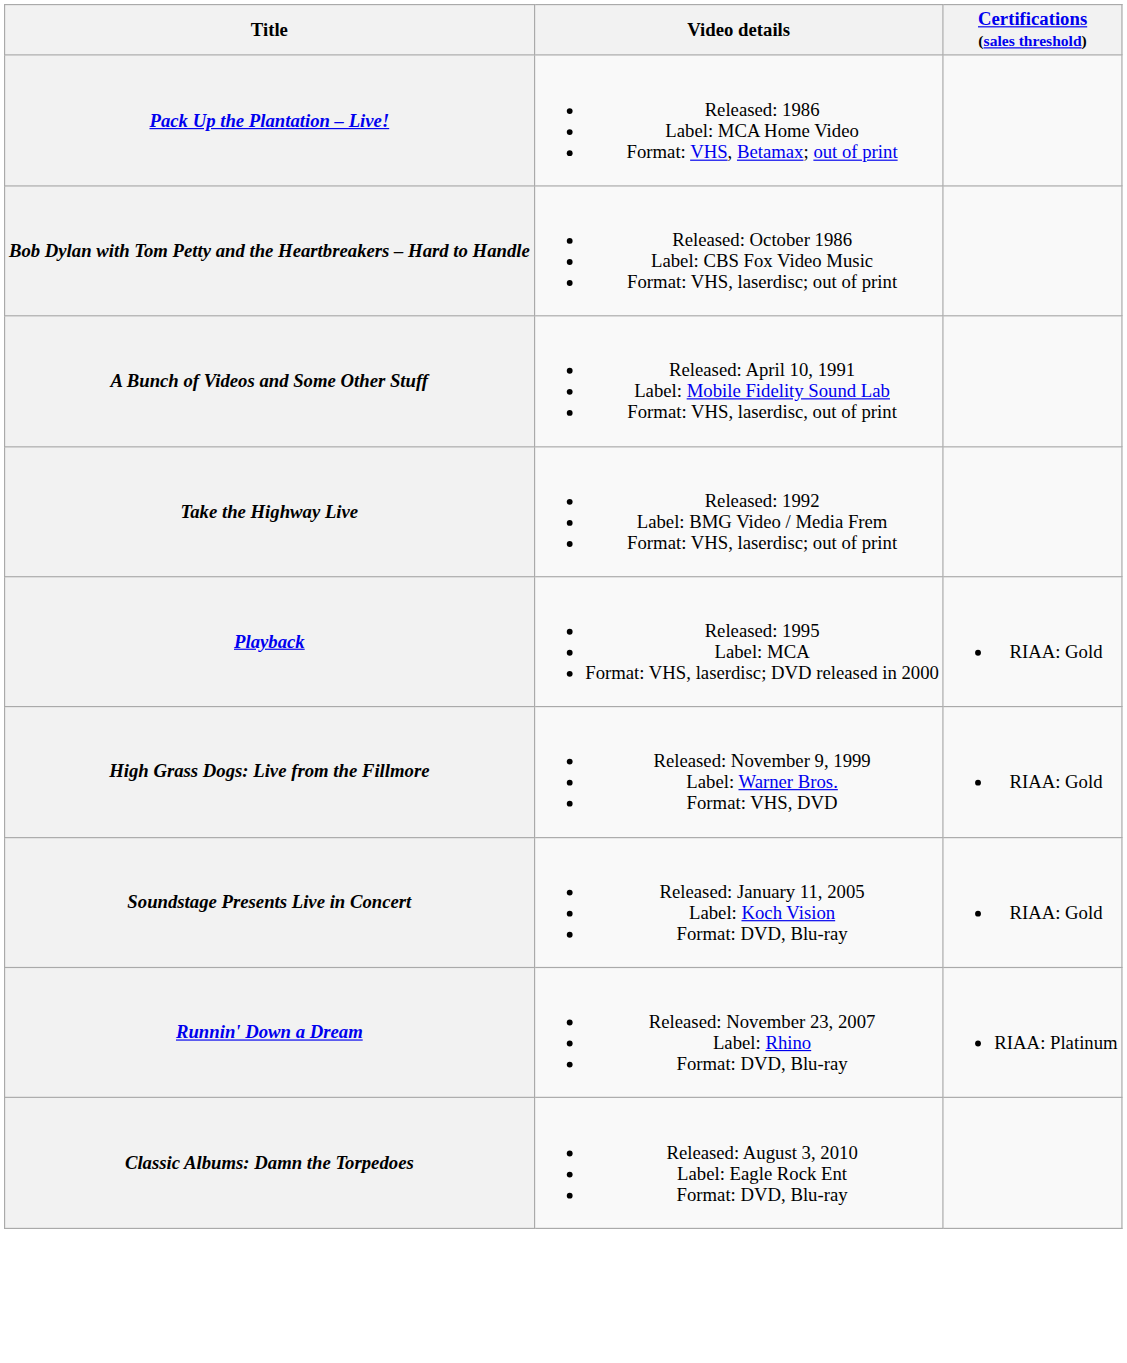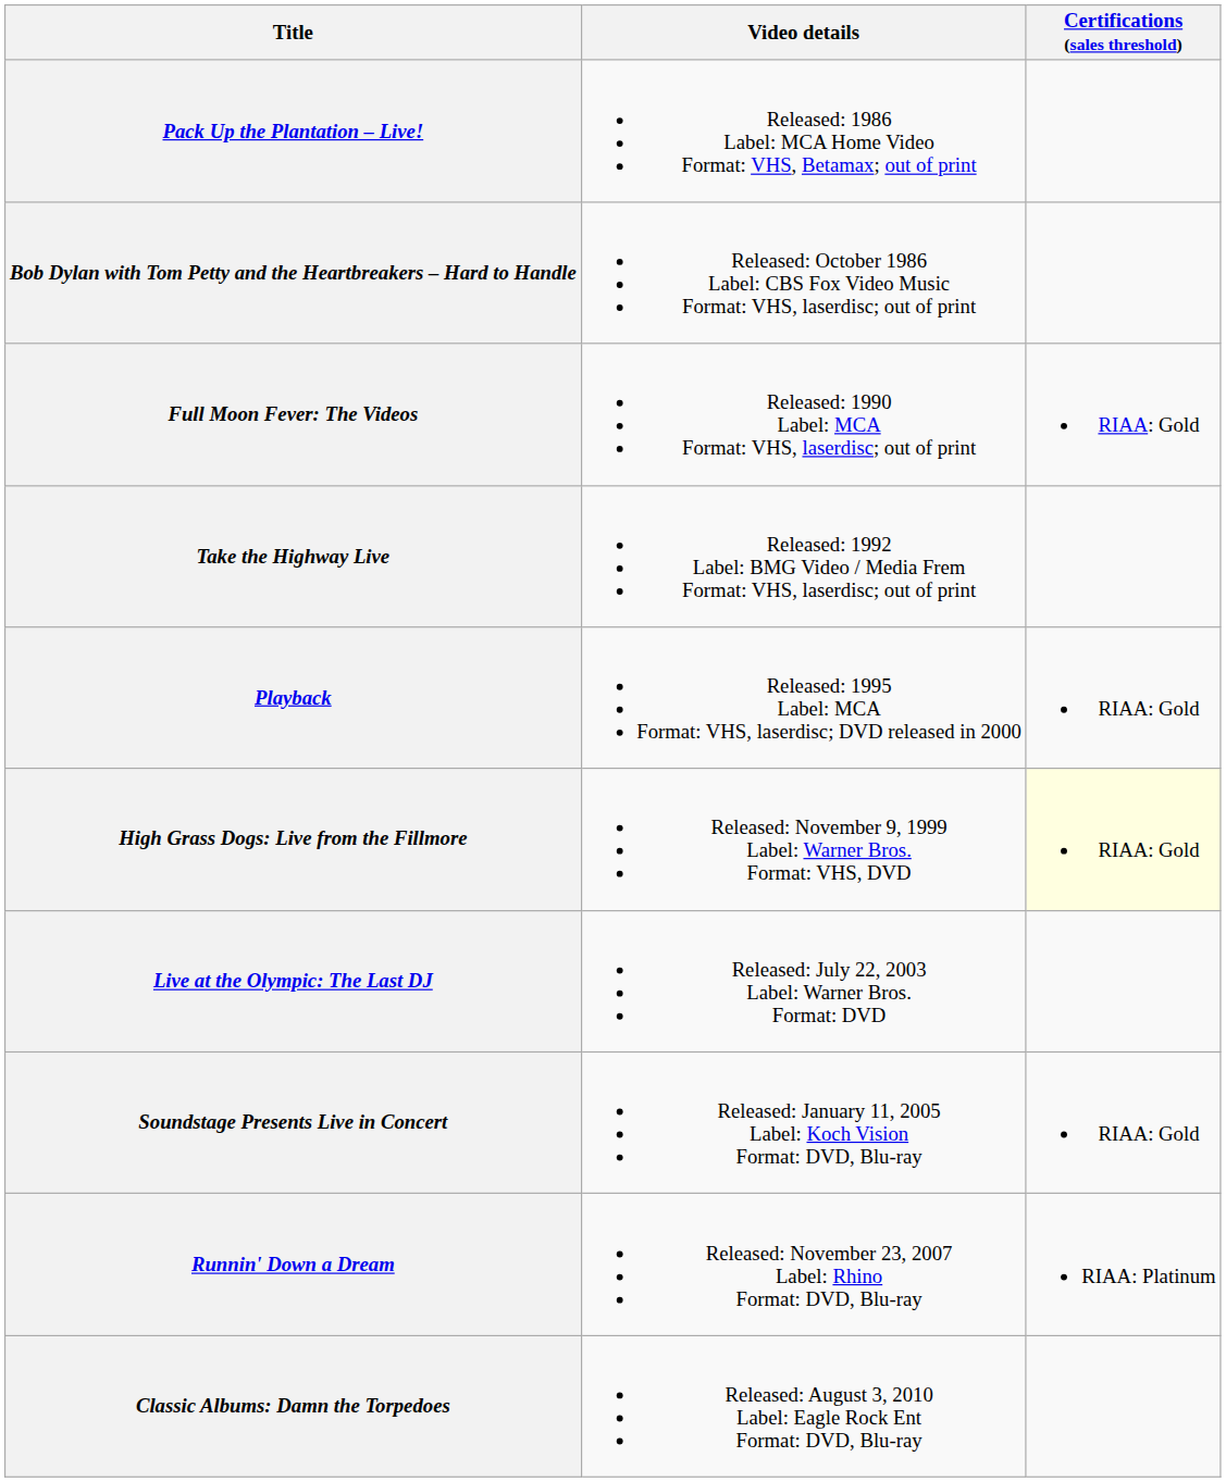 <table class="wikitable plainrowheaders" style="text-align:center;">
 <tr>
 <th>Title</th>
 <th>Video details</th>
 <th><a href='#'>Certifications</a><br><small>(<a href='#'>sales threshold</a>)</small></th>
 </tr>
 <tr>
 <th scope="row"><em><a href='#'>Pack Up the Plantation – Live!</a></em></th>
 <td><br><ul><li>Released: 1986</li><li>Label: MCA Home Video</li><li>Format: <a href='#'>VHS</a>, <a href='#'>Betamax</a>; <a href='#'>out of print</a></li></ul></td>
 <td></td>
 </tr>
 <tr>
 <th scope="row"><em>Bob Dylan with Tom Petty and the Heartbreakers – Hard to Handle</em></th>
 <td><br><ul><li>Released: October 1986</li><li>Label: CBS Fox Video Music</li><li>Format: VHS, laserdisc; out of print</li></ul></td>
 <td></td>
 </tr>
 <tr>
-<th scope="row"><em>A Bunch of Videos and Some Other Stuff</em></th>
-<td><br><ul><li>Released: April 10, 1991</li><li>Label: <a href='#'>Mobile Fidelity Sound Lab</a></li><li>Format: VHS, laserdisc, out of print</li></ul></td>
-<td></td>
+<th scope="row"><em>Full Moon Fever: The Videos</em></th>
+<td><br><ul><li>Released: 1990</li><li>Label: <a href='#'>MCA</a></li><li>Format: VHS, <a href='#'>laserdisc</a>; out of print</li></ul></td>
+<td><br><ul><li><a href='#'>RIAA</a>: Gold</li></ul></td>
 </tr>
 <tr>
 <th scope="row"><em>Take the Highway Live</em></th>
 <td><br><ul><li>Released: 1992</li><li>Label: BMG Video / Media Frem</li><li>Format: VHS, laserdisc; out of print</li></ul></td>
 <td></td>
 </tr>
 <tr>
 <th scope="row"><em><a href='#'>Playback</a></em></th>
 <td><br><ul><li>Released: 1995</li><li>Label: MCA</li><li>Format: VHS, laserdisc; DVD released in 2000</li></ul></td>
 <td><br><ul><li>RIAA: Gold</li></ul></td>
 </tr>
 <tr>
 <th scope="row"><em>High Grass Dogs: Live from the Fillmore</em></th>
 <td><br><ul><li>Released: November 9, 1999</li><li>Label: <a href='#'>Warner Bros.</a></li><li>Format: VHS, DVD</li></ul></td>
-<td><br><ul><li>RIAA: Gold</li></ul></td>
+<td style="background: lightyellow;"><br><ul><li>RIAA: Gold</li></ul></td>
+</tr>
+<tr>
+<th scope="row"><em><a href='#'>Live at the Olympic: The Last DJ</a></em></th>
+<td><br><ul><li>Released: July 22, 2003</li><li>Label: Warner Bros.</li><li>Format: DVD</li></ul></td>
+<td></td>
 </tr>
 <tr>
 <th scope="row"><em>Soundstage Presents Live in Concert</em></th>
 <td><br><ul><li>Released: January 11, 2005</li><li>Label: <a href='#'>Koch Vision</a></li><li>Format: DVD, Blu-ray</li></ul></td>
 <td><br><ul><li>RIAA: Gold</li></ul></td>
 </tr>
 <tr>
 <th scope="row"><em><a href='#'>Runnin' Down a Dream</a></em></th>
 <td><br><ul><li>Released: November 23, 2007</li><li>Label: <a href='#'>Rhino</a></li><li>Format: DVD, Blu-ray</li></ul></td>
 <td><br><ul><li>RIAA: Platinum</li></ul></td>
 </tr>
 <tr>
 <th scope="row"><em>Classic Albums: Damn the Torpedoes</em></th>
 <td><br><ul><li>Released: August 3, 2010</li><li>Label: Eagle Rock Ent</li><li>Format: DVD, Blu-ray</li></ul></td>
 <td></td>
 </tr>
 </table>
